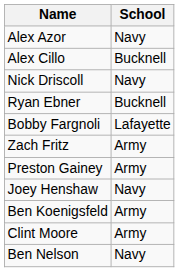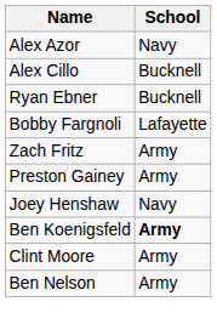 <table class=wikitable>
 <tr>
 <th>Name</th>
 <th>School</th>
 </tr>
 <tr>
 <td>Alex Azor</td>
 <td>Navy</td>
 </tr>
 <tr>
 <td>Alex Cillo</td>
 <td>Bucknell</td>
-</tr>
-<tr>
-<td>Nick Driscoll</td>
-<td>Navy</td>
 </tr>
 <tr>
 <td>Ryan Ebner</td>
 <td>Bucknell</td>
 </tr>
 <tr>
 <td>Bobby Fargnoli</td>
 <td>Lafayette</td>
 </tr>
 <tr>
 <td>Zach Fritz</td>
 <td>Army</td>
 </tr>
 <tr>
 <td>Preston Gainey</td>
 <td>Army</td>
 </tr>
 <tr>
 <td>Joey Henshaw</td>
 <td>Navy</td>
 </tr>
 <tr>
 <td>Ben Koenigsfeld</td>
-<td>Army</td>
+<td><strong>Army</strong></td>
 </tr>
 <tr>
 <td>Clint Moore</td>
 <td>Army</td>
 </tr>
 <tr>
 <td>Ben Nelson</td>
-<td>Navy</td>
+<td>Army</td>
 </tr>
 </table>
